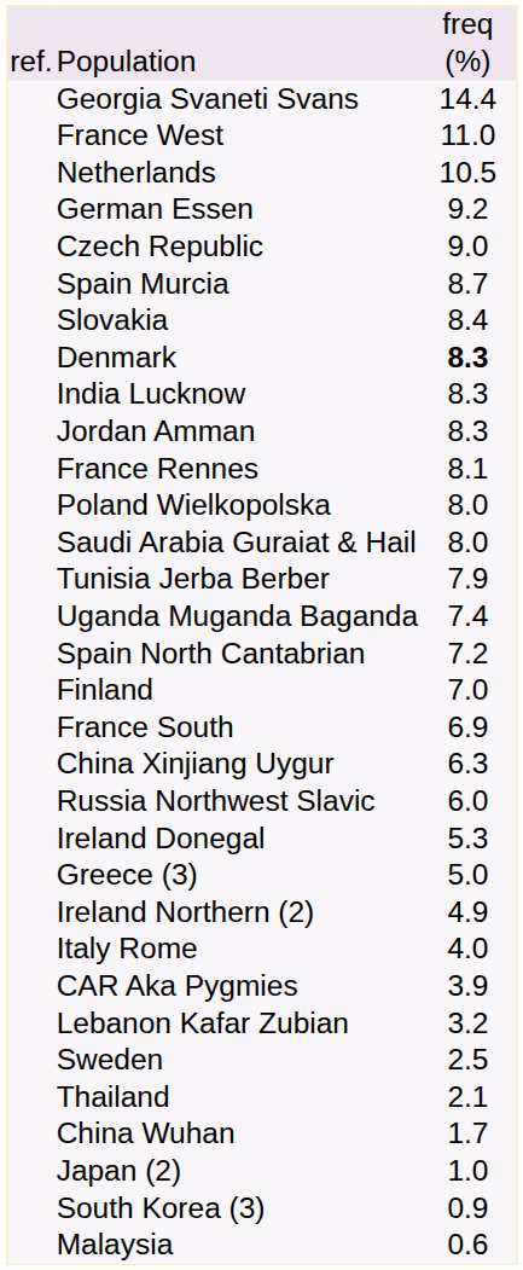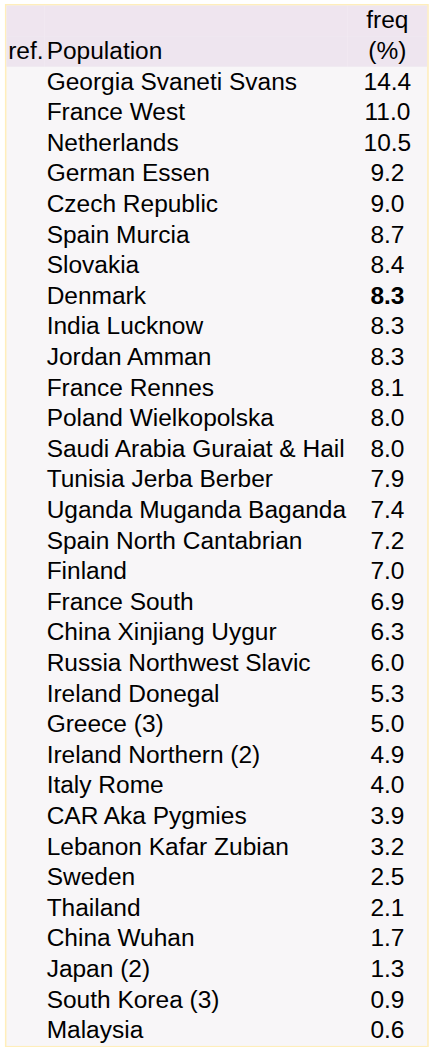 <table border="0" cellspacing="0" cellpadding="1" align="right" style="text-align:center; margin-left: 3em;  border:1px #ffeebb solid; background:#f8f6f8; ">
 <tr style="background:#efe5ef">
 <td></td>
 <td></td>
 <td>freq</td>
 </tr>
 <tr style="background:#eee5ef">
 <td>ref.</td>
 <td align="left">Population</td>
 <td style="width:50px">(%)</td>
 </tr>
 <tr>
 <td></td>
 <td align="left">Georgia Svaneti Svans</td>
 <td>14.4</td>
 </tr>
 <tr>
 <td></td>
 <td align="left">France West</td>
 <td>11.0</td>
 </tr>
 <tr>
 <td></td>
 <td align="left">Netherlands</td>
 <td>10.5</td>
 </tr>
 <tr>
 <td></td>
 <td align="left">German Essen</td>
 <td>9.2</td>
 </tr>
 <tr>
 <td></td>
 <td align="left">Czech Republic</td>
 <td>9.0</td>
 </tr>
 <tr>
 <td></td>
 <td align="left">Spain Murcia</td>
 <td>8.7</td>
 </tr>
 <tr>
 <td></td>
 <td align="left">Slovakia</td>
 <td>8.4</td>
 </tr>
 <tr>
 <td></td>
 <td align="left">Denmark</td>
 <td><strong>8.3</strong></td>
 </tr>
 <tr>
 <td></td>
 <td align="left">India Lucknow</td>
 <td>8.3</td>
 </tr>
 <tr>
 <td></td>
 <td align="left">Jordan Amman</td>
 <td>8.3</td>
 </tr>
 <tr>
 <td></td>
 <td align="left">France Rennes</td>
 <td>8.1</td>
 </tr>
 <tr>
 <td></td>
 <td align="left">Poland Wielkopolska</td>
 <td>8.0</td>
 </tr>
 <tr>
 <td></td>
 <td align="left">Saudi Arabia Guraiat & Hail</td>
 <td>8.0</td>
 </tr>
 <tr>
 <td></td>
 <td align="left">Tunisia Jerba Berber</td>
 <td>7.9</td>
 </tr>
 <tr>
 <td></td>
 <td align="left">Uganda Muganda Baganda</td>
 <td>7.4</td>
 </tr>
 <tr>
 <td></td>
 <td align="left">Spain North Cantabrian</td>
 <td>7.2</td>
 </tr>
 <tr>
 <td></td>
 <td align="left">Finland</td>
 <td>7.0</td>
 </tr>
 <tr>
 <td></td>
 <td align="left">France South</td>
 <td>6.9</td>
 </tr>
 <tr>
 <td></td>
 <td align="left">China Xinjiang Uygur</td>
 <td>6.3</td>
 </tr>
 <tr>
 <td></td>
 <td align="left">Russia Northwest Slavic</td>
 <td>6.0</td>
 </tr>
 <tr>
 <td></td>
 <td align="left">Ireland Donegal</td>
 <td>5.3</td>
 </tr>
 <tr>
 <td></td>
 <td align="left">Greece (3)</td>
 <td>5.0</td>
 </tr>
 <tr>
 <td></td>
 <td align="left">Ireland Northern (2)</td>
 <td>4.9</td>
 </tr>
 <tr>
 <td></td>
 <td align="left">Italy Rome</td>
 <td>4.0</td>
 </tr>
 <tr>
 <td></td>
 <td align="left">CAR Aka Pygmies</td>
 <td>3.9</td>
 </tr>
 <tr>
 <td></td>
 <td align="left">Lebanon Kafar Zubian</td>
 <td>3.2</td>
 </tr>
 <tr>
 <td></td>
 <td align="left">Sweden</td>
 <td>2.5</td>
 </tr>
 <tr>
 <td></td>
 <td align="left">Thailand</td>
 <td>2.1</td>
 </tr>
 <tr>
 <td></td>
 <td align="left">China Wuhan</td>
 <td>1.7</td>
 </tr>
 <tr>
 <td></td>
 <td align="left">Japan (2)</td>
-<td>1.0</td>
+<td>1.3</td>
 </tr>
 <tr>
 <td></td>
 <td align="left">South Korea (3)</td>
 <td>0.9</td>
 </tr>
 <tr>
 <td></td>
 <td align="left">Malaysia</td>
 <td>0.6</td>
 </tr>
 <tr>
 </tr>
 </table>
